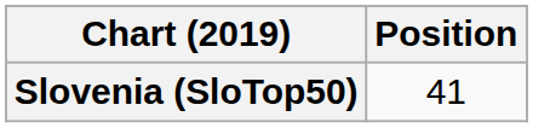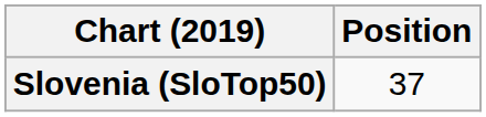 <table class="wikitable plainrowheaders" style="text-align:center">
 <tr>
 <th scope="col">Chart (2019)</th>
 <th scope="col">Position</th>
 </tr>
 <tr>
 <th scope="row">Slovenia (SloTop50)</th>
-<td>41</td>
+<td>37</td>
 </tr>
 </table>
